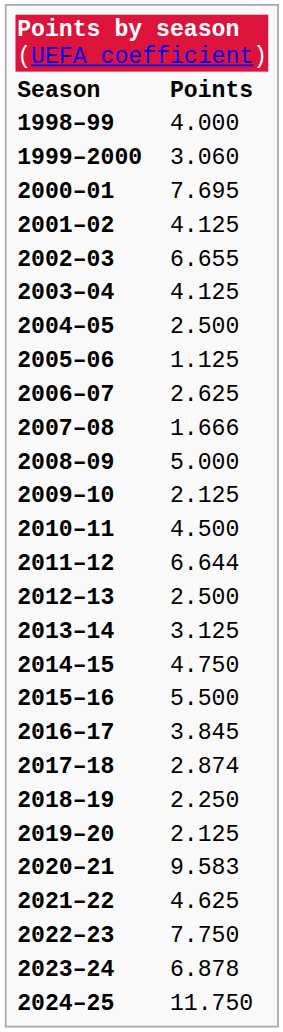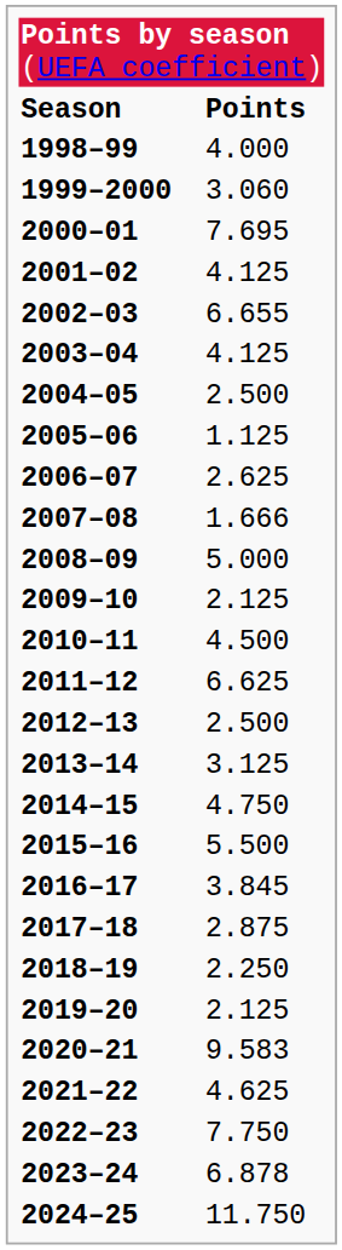 <table class="infobox">
 <tr>
 <td colspan=2 style="background:#dc143c; color:#ffffff;"><strong>Points by season</strong><br>(<a href='#'>UEFA coefficient</a>)</td>
 </tr>
 <tr>
 <td><strong>Season</strong></td>
 <td><strong>Points</strong></td>
 </tr>
 <tr>
 <td><strong>1998–99</strong></td>
 <td>4.000</td>
 </tr>
 <tr>
 <td><strong>1999–2000</strong></td>
 <td>3.060</td>
 </tr>
 <tr>
 <td><strong>2000–01</strong></td>
 <td>7.695</td>
 </tr>
 <tr>
 <td><strong>2001–02</strong></td>
 <td>4.125</td>
 </tr>
 <tr>
 <td><strong>2002–03</strong></td>
 <td>6.655</td>
 </tr>
 <tr>
 <td><strong>2003–04</strong></td>
 <td>4.125</td>
 </tr>
 <tr>
 <td><strong>2004–05</strong></td>
 <td>2.500</td>
 </tr>
 <tr>
 <td><strong>2005–06</strong></td>
 <td>1.125</td>
 </tr>
 <tr>
 <td><strong>2006–07</strong></td>
 <td>2.625</td>
 </tr>
 <tr>
 <td><strong>2007–08</strong></td>
 <td>1.666</td>
 </tr>
 <tr>
 <td><strong>2008–09</strong></td>
 <td>5.000</td>
 </tr>
 <tr>
 <td><strong>2009–10</strong></td>
 <td>2.125</td>
 </tr>
 <tr>
 <td><strong>2010–11</strong></td>
 <td>4.500</td>
 </tr>
 <tr>
 <td><strong>2011–12</strong></td>
-<td>6.644</td>
+<td>6.625</td>
 </tr>
 <tr>
 <td><strong>2012–13</strong></td>
 <td>2.500</td>
 </tr>
 <tr>
 <td><strong>2013–14</strong></td>
 <td>3.125</td>
 </tr>
 <tr>
 <td><strong>2014–15</strong></td>
 <td>4.750</td>
 </tr>
 <tr>
 <td><strong>2015–16</strong></td>
 <td>5.500</td>
 </tr>
 <tr>
 <td><strong>2016–17</strong></td>
 <td>3.845</td>
 </tr>
 <tr>
 <td><strong>2017–18</strong></td>
-<td>2.874</td>
+<td>2.875</td>
 </tr>
 <tr>
 <td><strong>2018–19</strong></td>
 <td>2.250</td>
 </tr>
 <tr>
 <td><strong>2019–20</strong></td>
 <td>2.125</td>
 </tr>
 <tr>
 <td><strong>2020–21</strong></td>
 <td>9.583</td>
 </tr>
 <tr>
 <td><strong>2021–22</strong></td>
 <td>4.625</td>
 </tr>
 <tr>
 <td><strong>2022–23</strong></td>
 <td>7.750</td>
 </tr>
 <tr>
 <td><strong>2023–24</strong></td>
 <td>6.878</td>
 </tr>
 <tr>
 <td><strong>2024–25</strong></td>
 <td>11.750</td>
 </tr>
 </table>
